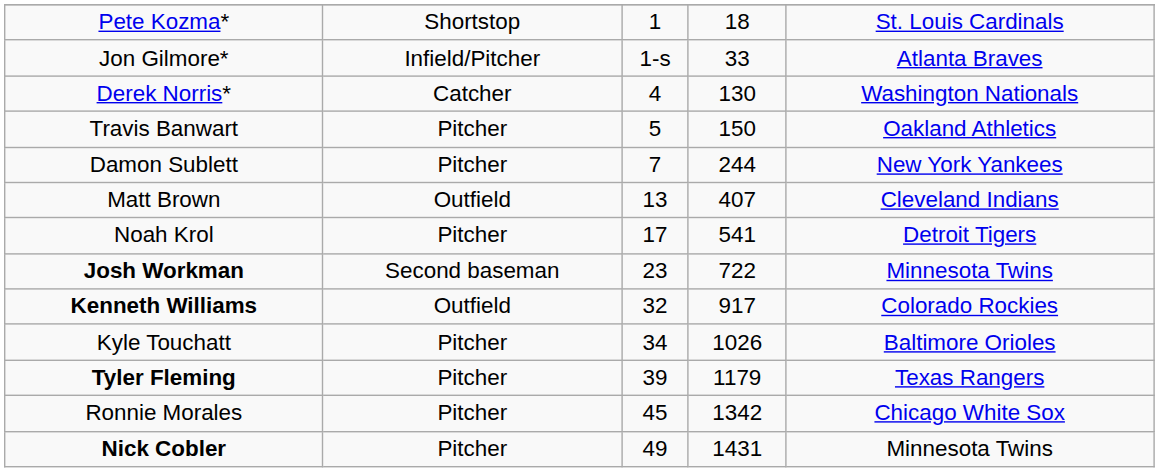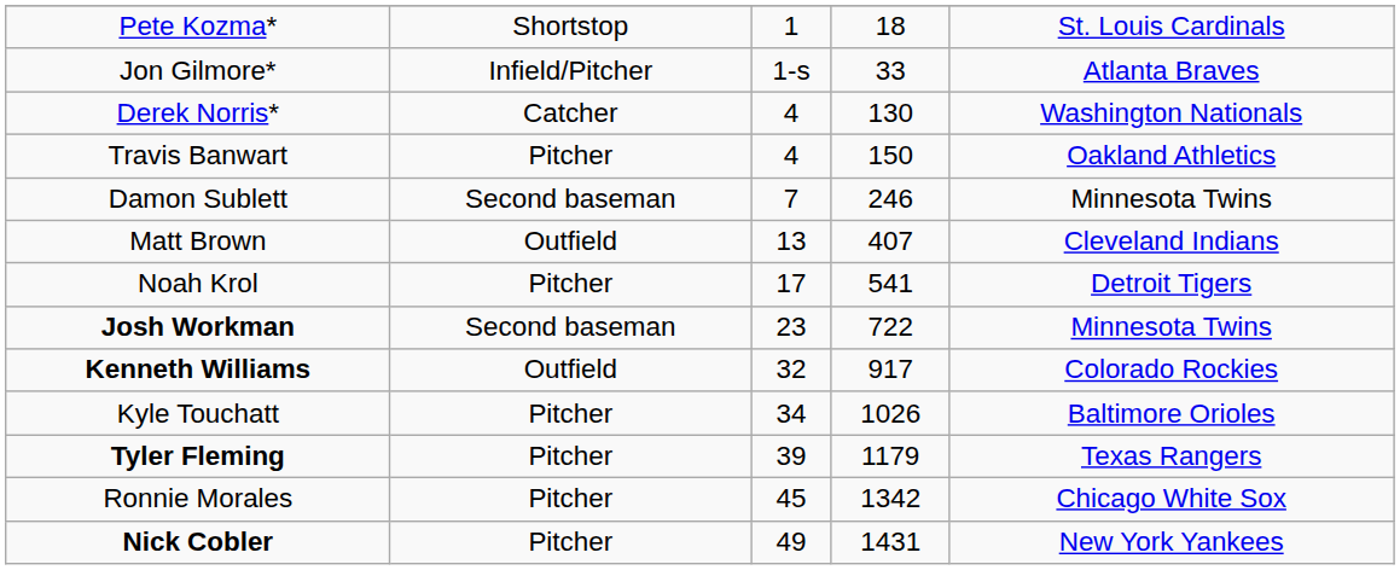 <table class="wikitable" width="65%">
 <tr align="center">
 </tr>
 <tr align="center" bgcolor="">
 <td><a href='#'>Pete Kozma</a>*</td>
 <td>Shortstop</td>
 <td>1</td>
 <td>18</td>
 <td><a href='#'>St. Louis Cardinals</a></td>
 </tr>
 <tr align="center" bgcolor="">
 <td>Jon Gilmore*</td>
 <td>Infield/Pitcher</td>
 <td>1-s</td>
 <td>33</td>
 <td><a href='#'>Atlanta Braves</a></td>
 </tr>
 <tr align="center" bgcolor="">
 <td><a href='#'>Derek Norris</a>*</td>
 <td>Catcher</td>
 <td>4</td>
 <td>130</td>
 <td><a href='#'>Washington Nationals</a></td>
 </tr>
 <tr align="center" bgcolor="">
 <td>Travis Banwart</td>
 <td>Pitcher</td>
-<td>5</td>
+<td>4</td>
 <td>150</td>
 <td><a href='#'>Oakland Athletics</a></td>
 </tr>
 <tr align="center" bgcolor="">
 <td>Damon Sublett</td>
-<td>Pitcher</td>
+<td>Second baseman</td>
 <td>7</td>
-<td>244</td>
-<td><a href='#'>New York Yankees</a></td>
+<td>246</td>
+<td>Minnesota Twins</td>
 </tr>
 <tr align="center" bgcolor="">
 <td>Matt Brown</td>
 <td>Outfield</td>
 <td>13</td>
 <td>407</td>
 <td><a href='#'>Cleveland Indians</a></td>
 </tr>
 <tr align="center" bgcolor="">
 <td>Noah Krol</td>
 <td>Pitcher</td>
 <td>17</td>
 <td>541</td>
 <td><a href='#'>Detroit Tigers</a></td>
 </tr>
 <tr align="center" bgcolor="">
 <td><strong>Josh Workman</strong></td>
 <td>Second baseman</td>
 <td>23</td>
 <td>722</td>
 <td><a href='#'>Minnesota Twins</a></td>
 </tr>
 <tr align="center" bgcolor="">
 <td><strong>Kenneth Williams</strong></td>
 <td>Outfield</td>
 <td>32</td>
 <td>917</td>
 <td><a href='#'>Colorado Rockies</a></td>
 </tr>
 <tr align="center" bgcolor="">
 <td>Kyle Touchatt</td>
 <td>Pitcher</td>
 <td>34</td>
 <td>1026</td>
 <td><a href='#'>Baltimore Orioles</a></td>
 </tr>
 <tr align="center" bgcolor="">
 <td><strong>Tyler Fleming</strong></td>
 <td>Pitcher</td>
 <td>39</td>
 <td>1179</td>
 <td><a href='#'>Texas Rangers</a></td>
 </tr>
 <tr align="center" bgcolor="">
 <td>Ronnie Morales</td>
 <td>Pitcher</td>
 <td>45</td>
 <td>1342</td>
 <td><a href='#'>Chicago White Sox</a></td>
 </tr>
 <tr align="center" bgcolor="">
 <td><strong>Nick Cobler</strong></td>
 <td>Pitcher</td>
 <td>49</td>
 <td>1431</td>
-<td>Minnesota Twins</td>
+<td><a href='#'>New York Yankees</a></td>
 </tr>
 </table>
